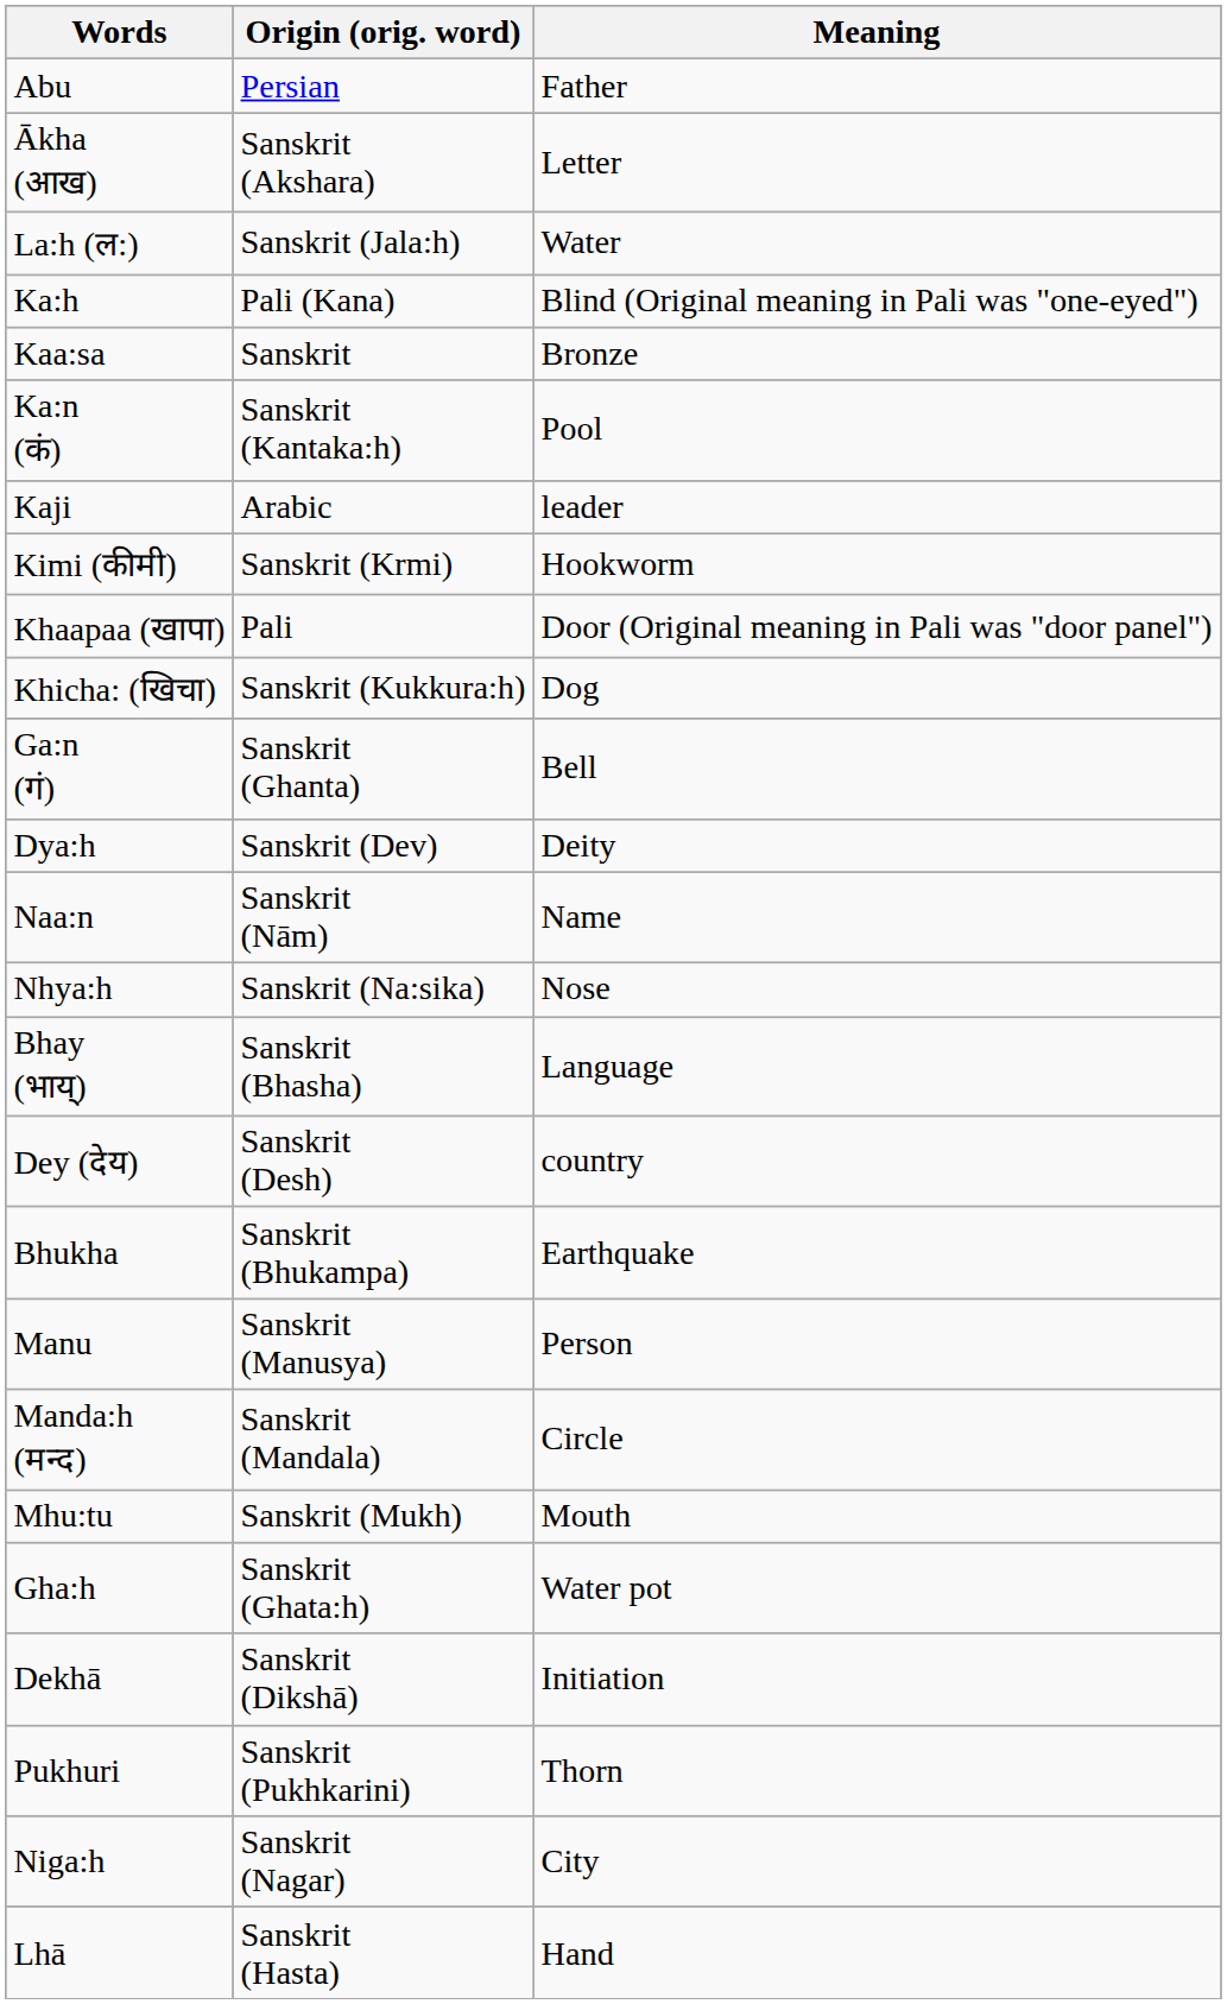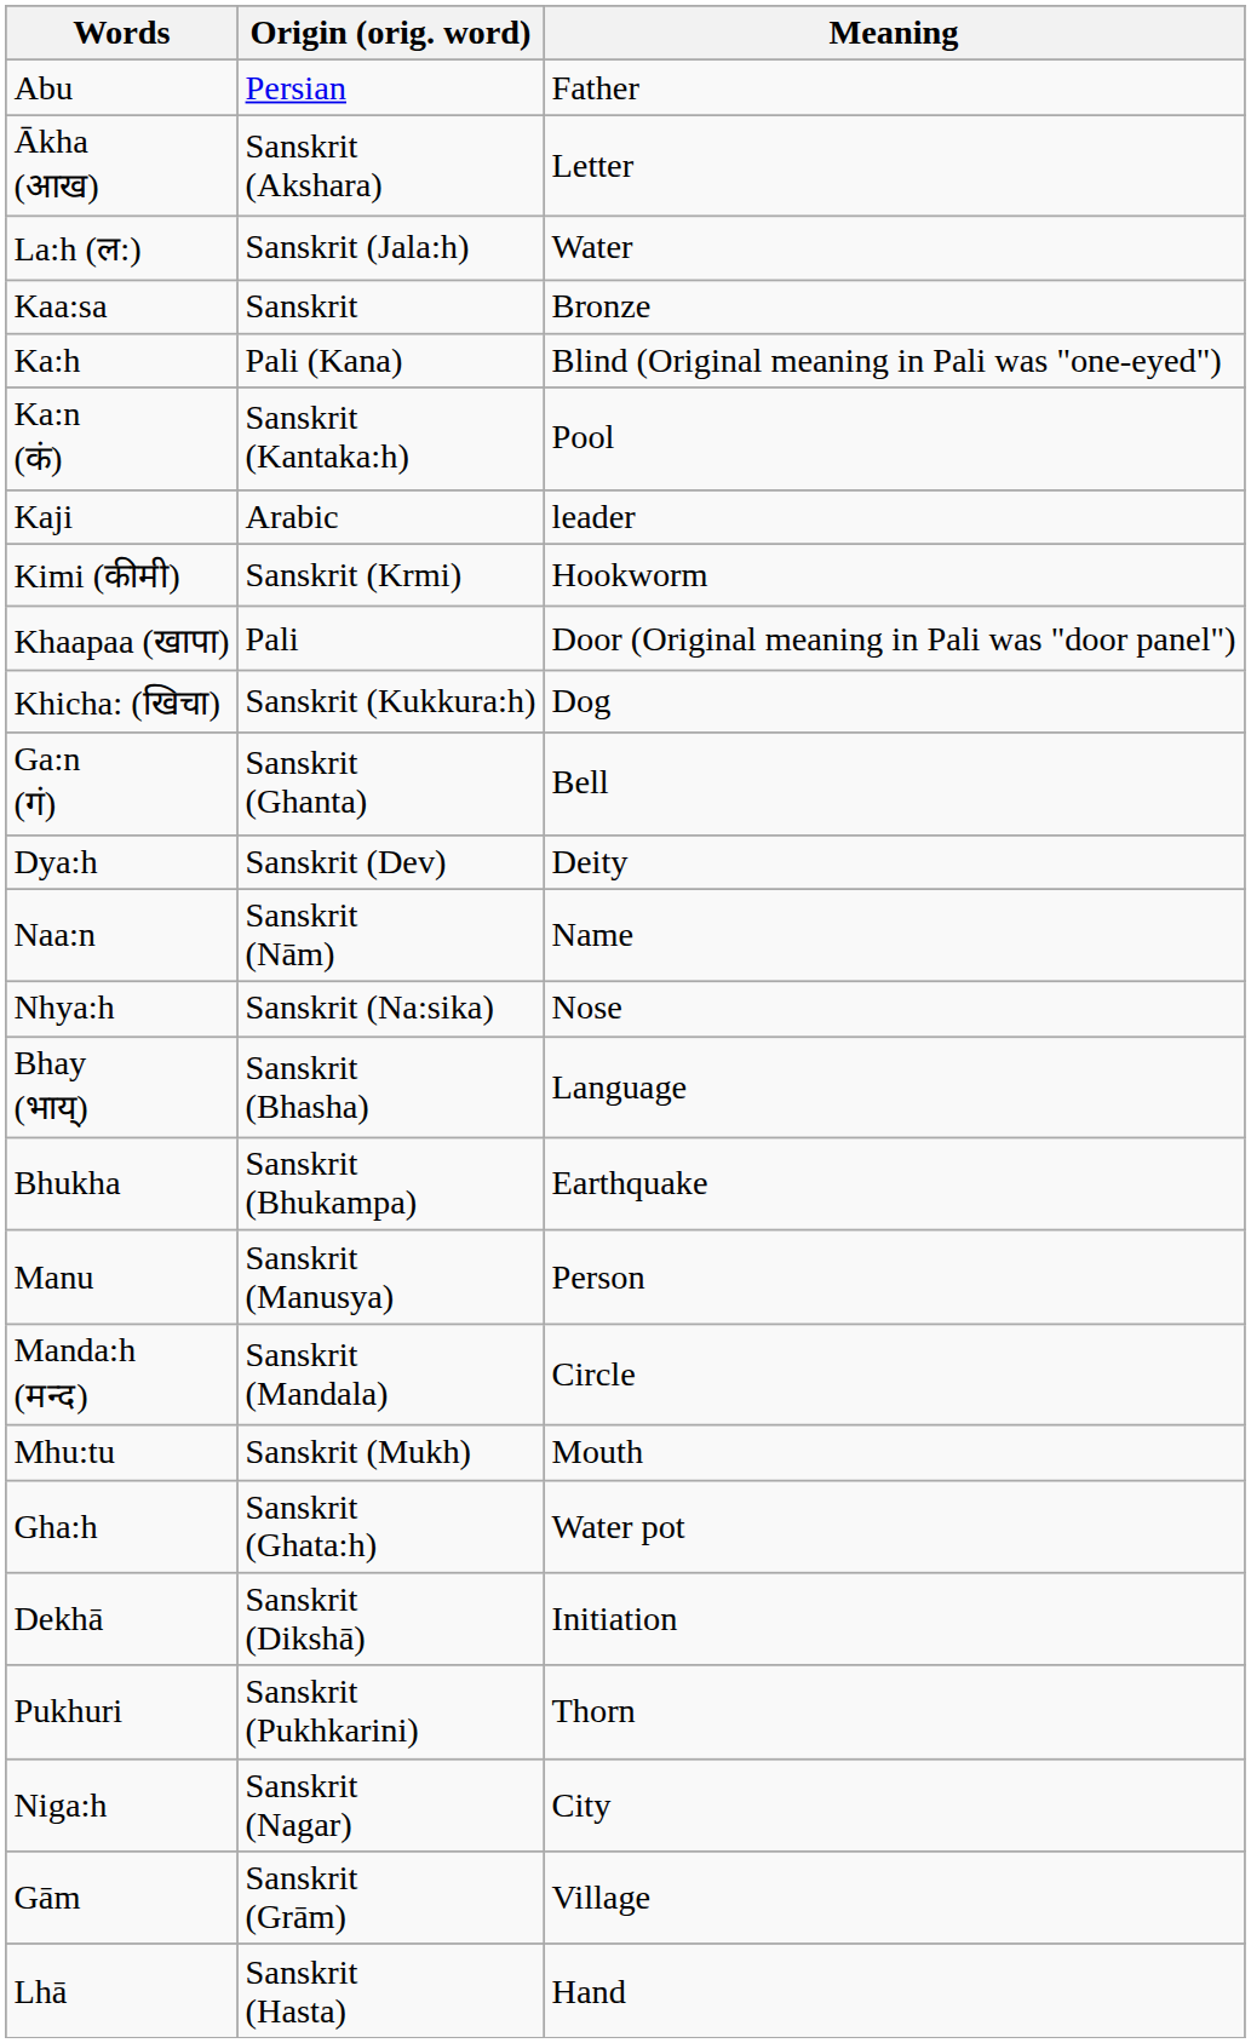 <table class="wikitable" align=center>
 <tr>
 <th>Words</th>
 <th>Origin (orig. word)</th>
 <th>Meaning</th>
 </tr>
 <tr>
 <td>Abu</td>
 <td><a href='#'>Persian</a></td>
 <td>Father</td>
 </tr>
 <tr>
 <td>Ākha<br>(आख)</td>
 <td>Sanskrit<br>(Akshara)</td>
 <td>Letter</td>
 </tr>
 <tr>
 <td>La:h (ल:)</td>
 <td>Sanskrit (Jala:h)</td>
 <td>Water</td>
 </tr>
 <tr>
+<td>Kaa:sa</td>
+<td>Sanskrit</td>
+<td>Bronze</td>
+</tr>
+<tr>
 <td>Ka:h</td>
 <td>Pali (Kana)</td>
 <td>Blind (Original meaning in Pali was "one-eyed")</td>
-</tr>
-<tr>
-<td>Kaa:sa</td>
-<td>Sanskrit</td>
-<td>Bronze</td>
 </tr>
 <tr>
 <td>Ka:n<br>(कं)</td>
 <td>Sanskrit<br>(Kantaka:h)</td>
 <td>Pool</td>
 </tr>
 <tr>
 <td>Kaji</td>
 <td>Arabic</td>
 <td>leader</td>
 </tr>
 <tr>
 <td>Kimi (कीमी)</td>
 <td>Sanskrit (Krmi)</td>
 <td>Hookworm</td>
 </tr>
 <tr>
 <td>Khaapaa (खापा)</td>
 <td>Pali</td>
 <td>Door (Original meaning in Pali was "door panel")</td>
 </tr>
 <tr>
 <td>Khicha: (खिचा)</td>
 <td>Sanskrit (Kukkura:h)</td>
 <td>Dog</td>
 </tr>
 <tr>
 <td>Ga:n<br>(गं)</td>
 <td>Sanskrit<br>(Ghanta)</td>
 <td>Bell</td>
 </tr>
 <tr>
 <td>Dya:h</td>
 <td>Sanskrit (Dev)</td>
 <td>Deity</td>
 </tr>
 <tr>
 <td>Naa:n</td>
 <td>Sanskrit<br>(Nām)</td>
 <td>Name</td>
 </tr>
 <tr>
 <td>Nhya:h</td>
 <td>Sanskrit (Na:sika)</td>
 <td>Nose</td>
 </tr>
 <tr>
 <td>Bhay<br>(भाय्)</td>
 <td>Sanskrit<br>(Bhasha)</td>
 <td>Language</td>
 </tr>
 <tr>
-<td>Dey (देय)</td>
-<td>Sanskrit<br>(Desh)</td>
-<td>country</td>
-</tr>
-<tr>
 <td>Bhukha</td>
 <td>Sanskrit<br>(Bhukampa)</td>
 <td>Earthquake</td>
 </tr>
 <tr>
 <td>Manu</td>
 <td>Sanskrit<br>(Manusya)</td>
 <td>Person</td>
 </tr>
 <tr>
 <td>Manda:h<br>(मन्द)</td>
 <td>Sanskrit<br>(Mandala)</td>
 <td>Circle</td>
 </tr>
 <tr>
 <td>Mhu:tu</td>
 <td>Sanskrit (Mukh)</td>
 <td>Mouth</td>
 </tr>
 <tr>
 <td>Gha:h</td>
 <td>Sanskrit<br>(Ghata:h)</td>
 <td>Water pot</td>
 </tr>
 <tr>
 <td>Dekhā</td>
 <td>Sanskrit<br>(Dikshā)</td>
 <td>Initiation</td>
 </tr>
 <tr>
 <td>Pukhuri</td>
 <td>Sanskrit<br>(Pukhkarini)</td>
 <td>Thorn</td>
 </tr>
 <tr>
 <td>Niga:h</td>
 <td>Sanskrit<br>(Nagar)</td>
 <td>City</td>
 </tr>
 <tr>
+<td>Gām</td>
+<td>Sanskrit<br>(Grām)</td>
+<td>Village</td>
+</tr>
+<tr>
 <td>Lhā</td>
 <td>Sanskrit<br>(Hasta)</td>
 <td>Hand</td>
 </tr>
 </table>
